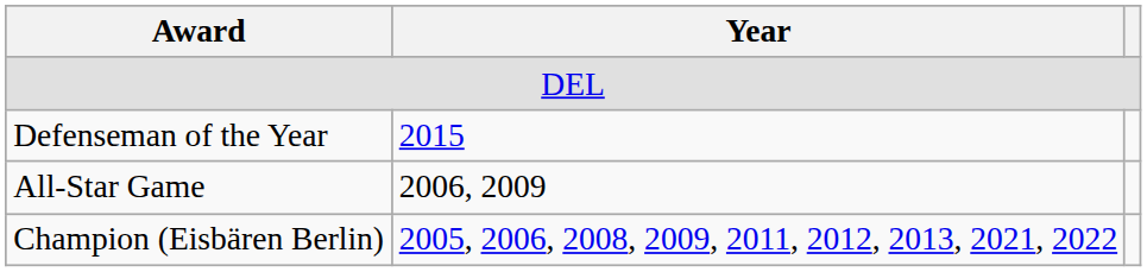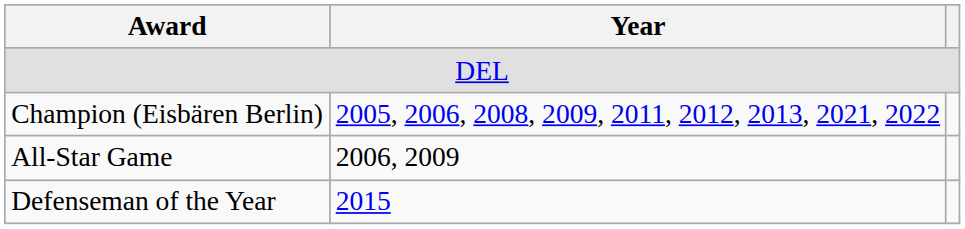 <table class="wikitable">
 <tr>
 <th>Award</th>
 <th>Year</th>
 <th></th>
 </tr>
 <tr ALIGN="center" bgcolor="#e0e0e0">
 <td colspan="3"><a href='#'>DEL</a></td>
 </tr>
 <tr>
-<td>Defenseman of the Year</td>
-<td><a href='#'>2015</a></td>
+<td>Champion (Eisbären Berlin)</td>
+<td><a href='#'>2005</a>, <a href='#'>2006</a>, <a href='#'>2008</a>, <a href='#'>2009</a>, <a href='#'>2011</a>, <a href='#'>2012</a>, <a href='#'>2013</a>, <a href='#'>2021</a>, <a href='#'>2022</a></td>
 <td></td>
 </tr>
 <tr>
 <td>All-Star Game</td>
 <td>2006, 2009</td>
 <td></td>
 </tr>
 <tr>
-<td>Champion (Eisbären Berlin)</td>
-<td><a href='#'>2005</a>, <a href='#'>2006</a>, <a href='#'>2008</a>, <a href='#'>2009</a>, <a href='#'>2011</a>, <a href='#'>2012</a>, <a href='#'>2013</a>, <a href='#'>2021</a>, <a href='#'>2022</a></td>
+<td>Defenseman of the Year</td>
+<td><a href='#'>2015</a></td>
 <td></td>
 </tr>
 </table>
